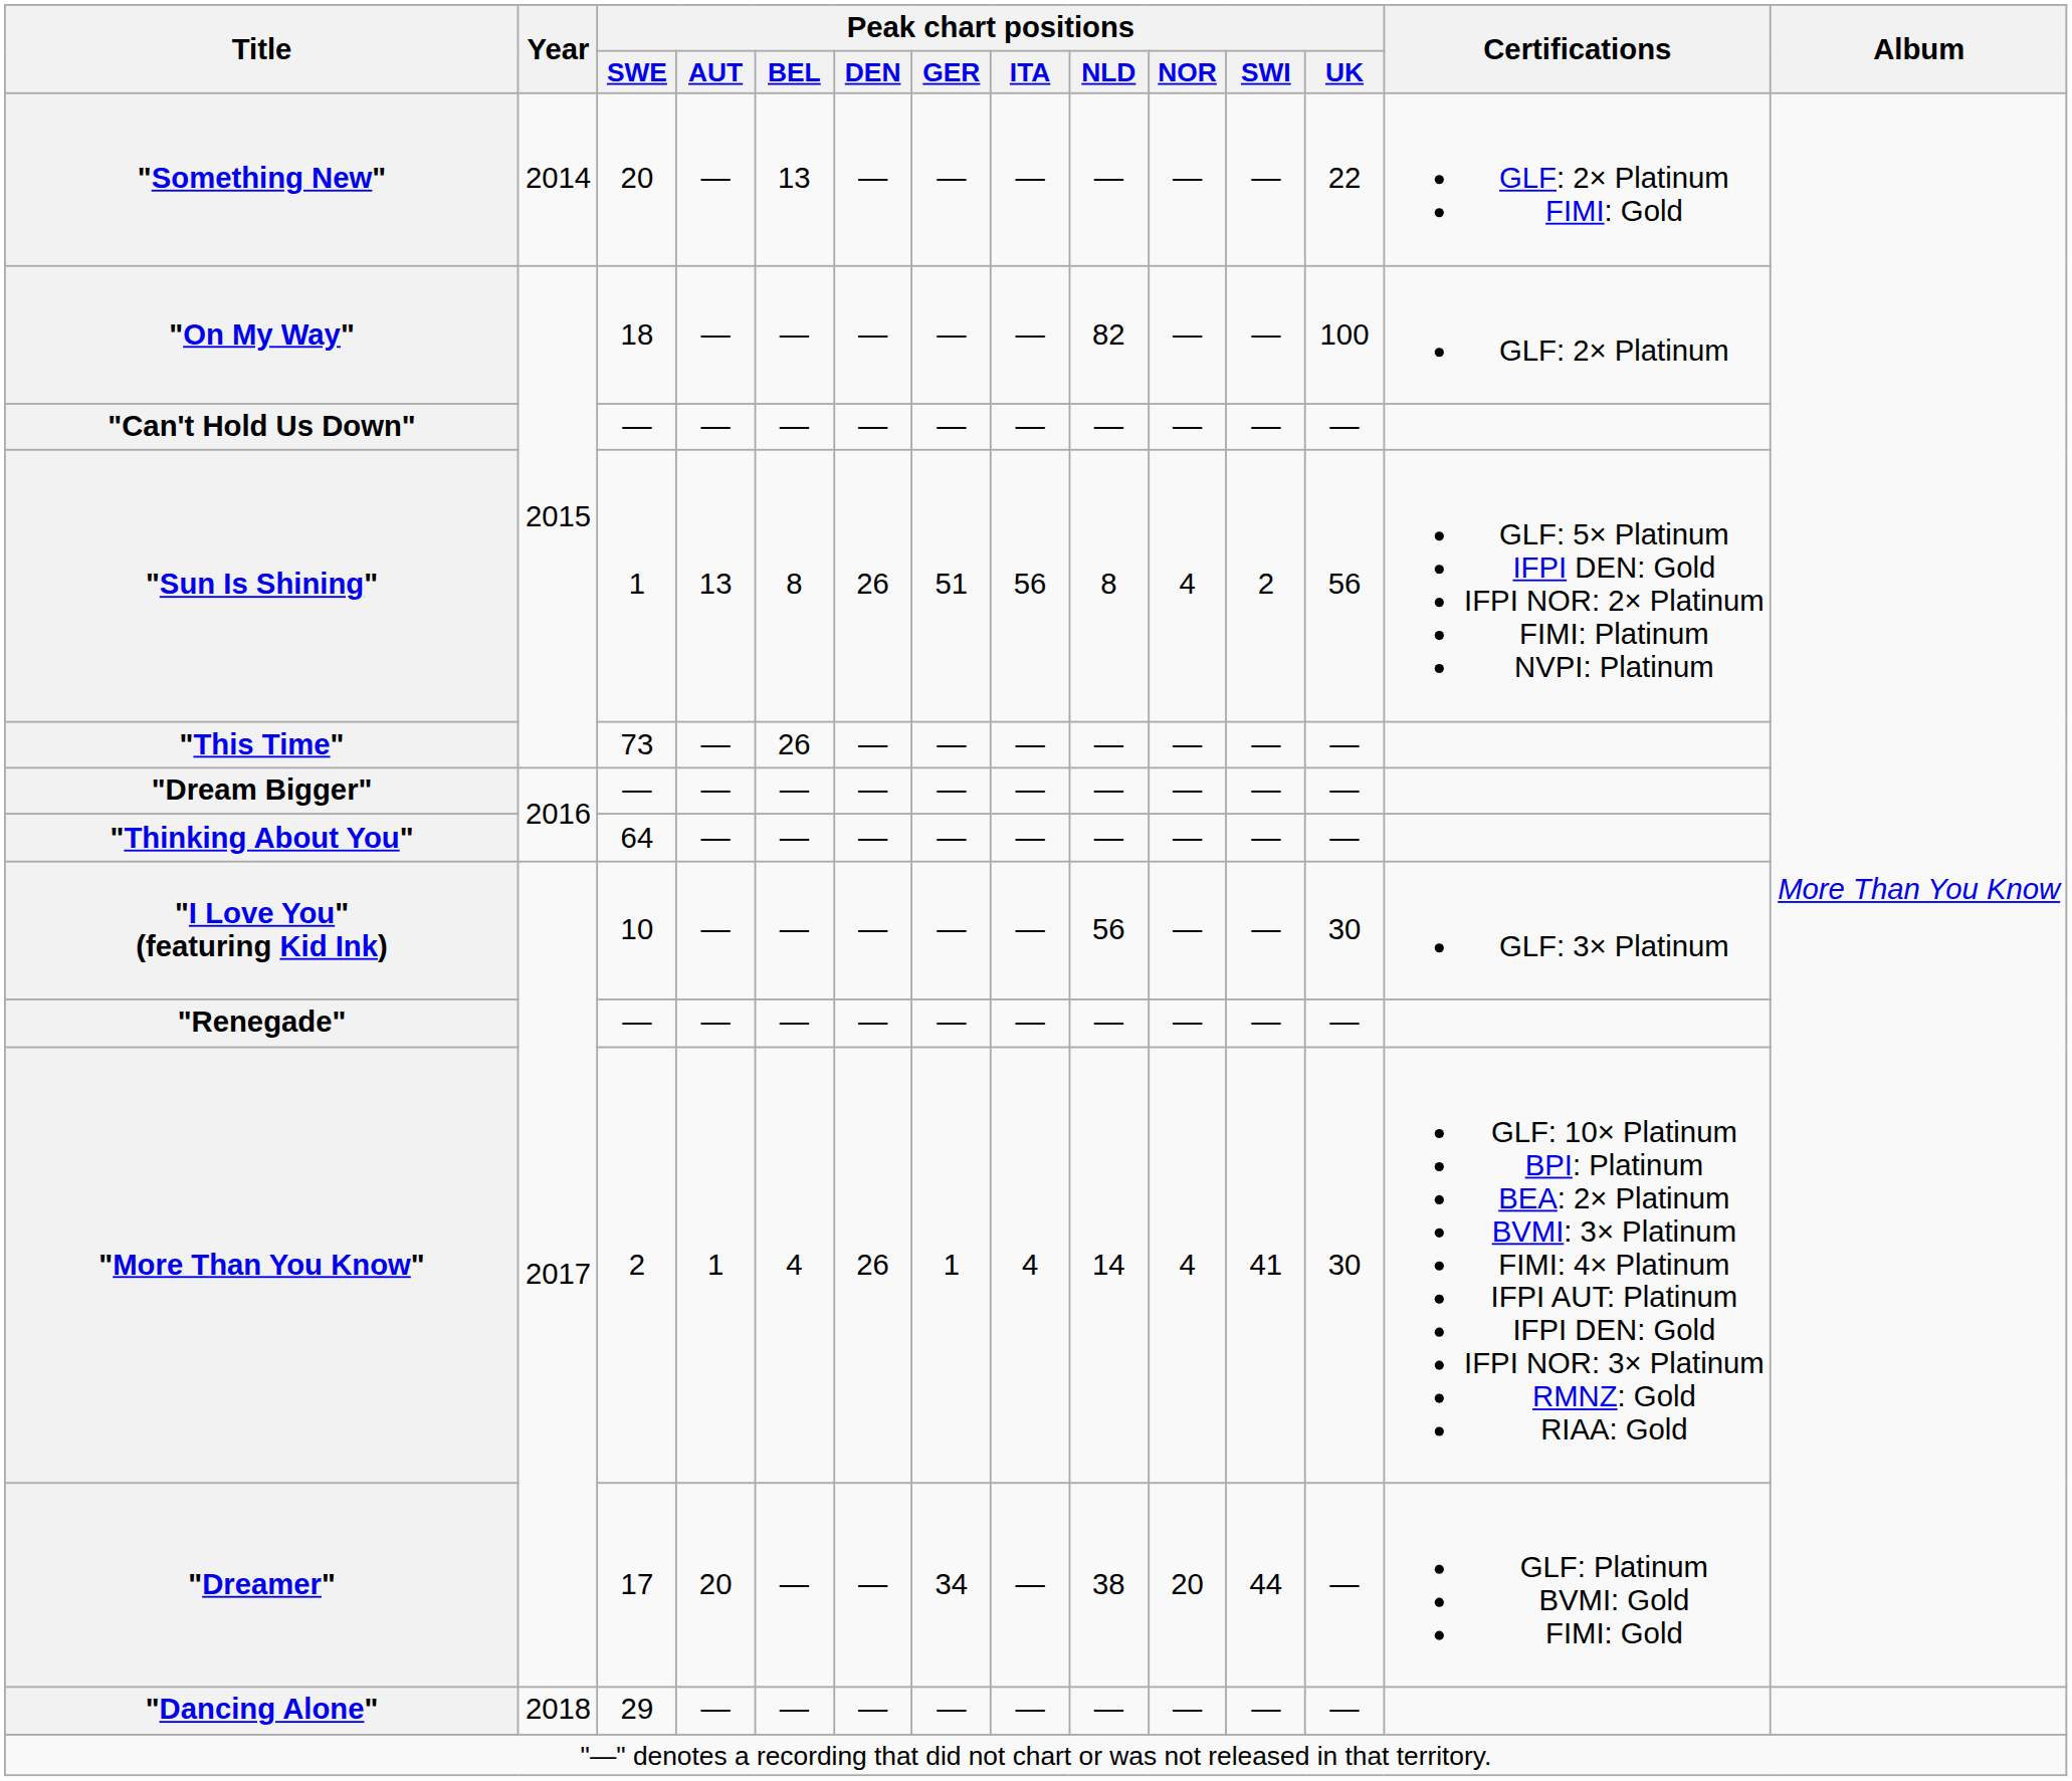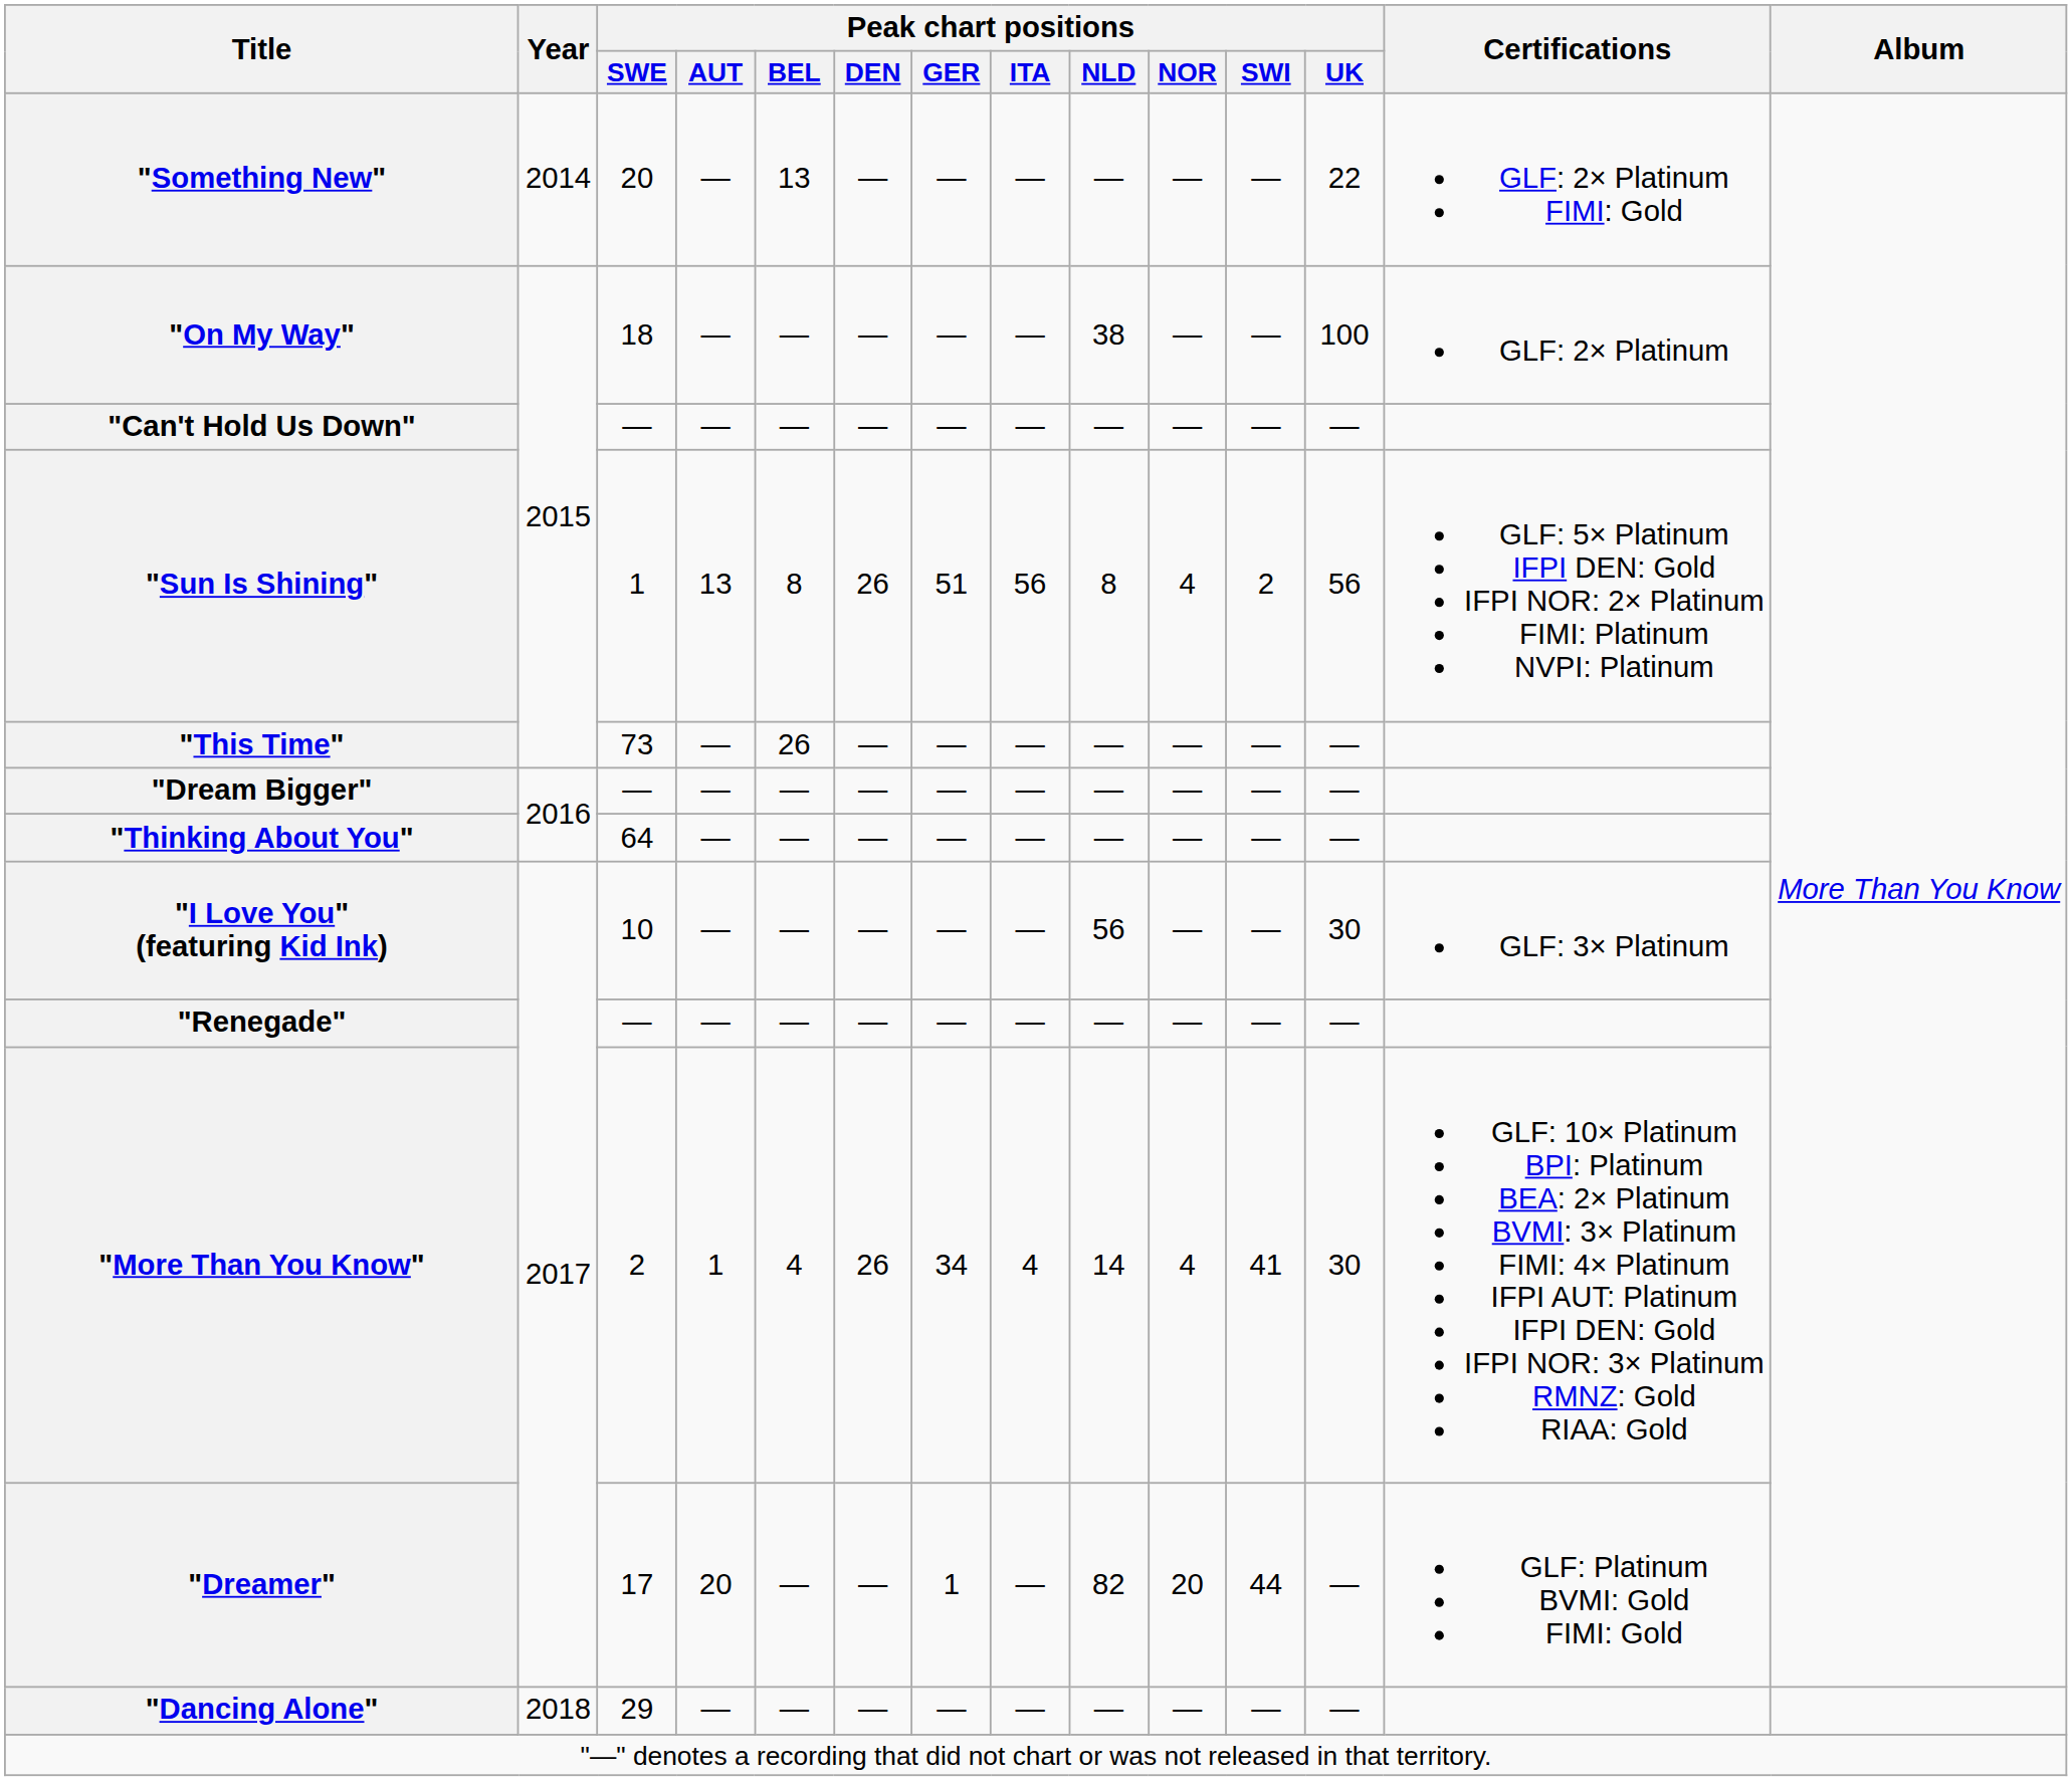 <table class="wikitable plainrowheaders" style="text-align:center;" border="1">
 <tr>
 <th scope="col" rowspan="2" style="width:17em;">Title</th>
 <th scope="col" rowspan="2" style="width:1em;">Year</th>
 <th scope="col" colspan="10">Peak chart positions</th>
 <th scope="col" rowspan="2">Certifications</th>
 <th scope="col" rowspan="2">Album</th>
 </tr>
 <tr>
 <th scope="col" style="width:2.5em;font-size:90%;"><a href='#'>SWE</a><br></th>
 <th scope="col" style="width:2.5em;font-size:90%;"><a href='#'>AUT</a><br></th>
 <th scope="col" style="width:2.5em;font-size:90%;"><a href='#'>BEL</a><br></th>
 <th scope="col" style="width:2.5em;font-size:90%;"><a href='#'>DEN</a><br></th>
 <th scope="col" style="width:2.5em;font-size:90%;"><a href='#'>GER</a><br></th>
 <th scope="col" style="width:2.5em;font-size:90%;"><a href='#'>ITA</a><br></th>
 <th scope="col" style="width:2.5em;font-size:90%;"><a href='#'>NLD</a><br></th>
 <th scope="col" style="width:2.5em;font-size:90%;"><a href='#'>NOR</a><br></th>
 <th scope="col" style="width:2.5em;font-size:90%;"><a href='#'>SWI</a><br></th>
 <th scope="col" style="width:2.5em;font-size:90%;"><a href='#'>UK</a><br></th>
 </tr>
 <tr>
 <th scope="row">"<a href='#'>Something New</a>"</th>
 <td>2014</td>
 <td>20</td>
 <td>—</td>
 <td>13</td>
 <td>—</td>
 <td>—</td>
 <td>—</td>
 <td>—</td>
 <td>—</td>
 <td>—</td>
 <td>22</td>
 <td><br><ul><li><a href='#'>GLF</a>: 2× Platinum</li><li><a href='#'>FIMI</a>: Gold</li></ul></td>
 <td rowspan="11"><em><a href='#'>More Than You Know</a></em></td>
 </tr>
 <tr>
 <th scope="row">"<a href='#'>On My Way</a>"</th>
 <td rowspan="4">2015</td>
 <td>18</td>
 <td>—</td>
 <td>—</td>
 <td>—</td>
 <td>—</td>
 <td>—</td>
-<td>82</td>
+<td>38</td>
 <td>—</td>
 <td>—</td>
 <td>100</td>
 <td><br><ul><li>GLF: 2× Platinum</li></ul></td>
 </tr>
 <tr>
 <th scope="row">"Can't Hold Us Down"</th>
 <td>—</td>
 <td>—</td>
 <td>—</td>
 <td>—</td>
 <td>—</td>
 <td>—</td>
 <td>—</td>
 <td>—</td>
 <td>—</td>
 <td>—</td>
 <td></td>
 </tr>
 <tr>
 <th scope="row">"<a href='#'>Sun Is Shining</a>"</th>
 <td>1</td>
 <td>13</td>
 <td>8</td>
 <td>26</td>
 <td>51</td>
 <td>56</td>
 <td>8</td>
 <td>4</td>
 <td>2</td>
 <td>56</td>
 <td><br><ul><li>GLF: 5× Platinum</li><li><a href='#'>IFPI</a> DEN: Gold</li><li>IFPI NOR: 2× Platinum</li><li>FIMI: Platinum</li><li>NVPI: Platinum</li></ul></td>
 </tr>
 <tr>
 <th scope="row">"<a href='#'>This Time</a>"</th>
 <td>73</td>
 <td>—</td>
 <td>26</td>
 <td>—</td>
 <td>—</td>
 <td>—</td>
 <td>—</td>
 <td>—</td>
 <td>—</td>
 <td>—</td>
 <td></td>
 </tr>
 <tr>
 <th scope="row">"Dream Bigger"</th>
 <td rowspan="2">2016</td>
 <td>—</td>
 <td>—</td>
 <td>—</td>
 <td>—</td>
 <td>—</td>
 <td>—</td>
 <td>—</td>
 <td>—</td>
 <td>—</td>
 <td>—</td>
 <td></td>
 </tr>
 <tr>
 <th scope="row">"<a href='#'>Thinking About You</a>"</th>
 <td>64</td>
 <td>—</td>
 <td>—</td>
 <td>—</td>
 <td>—</td>
 <td>—</td>
 <td>—</td>
 <td>—</td>
 <td>—</td>
 <td>—</td>
 <td></td>
 </tr>
 <tr>
 <th scope="row">"<a href='#'>I Love You</a>"<br><span>(featuring <a href='#'>Kid Ink</a>)</span></th>
 <td rowspan="4">2017</td>
 <td>10</td>
 <td>—</td>
 <td>—</td>
 <td>—</td>
 <td>—</td>
 <td>—</td>
 <td>56</td>
 <td>—</td>
 <td>—</td>
 <td>30</td>
 <td><br><ul><li>GLF: 3× Platinum</li></ul></td>
 </tr>
 <tr>
 <th scope="row">"Renegade"</th>
 <td>—</td>
 <td>—</td>
 <td>—</td>
 <td>—</td>
 <td>—</td>
 <td>—</td>
 <td>—</td>
 <td>—</td>
 <td>—</td>
 <td>—</td>
 <td></td>
 </tr>
 <tr>
 <th scope="row">"<a href='#'>More Than You Know</a>"</th>
 <td>2</td>
 <td>1</td>
 <td>4</td>
 <td>26</td>
-<td>1</td>
+<td>34</td>
 <td>4<br></td>
 <td>14</td>
 <td>4</td>
 <td>41</td>
 <td>30</td>
 <td><br><ul><li>GLF: 10× Platinum</li><li><a href='#'>BPI</a>: Platinum</li><li><a href='#'>BEA</a>: 2× Platinum</li><li><a href='#'>BVMI</a>: 3× Platinum</li><li>FIMI: 4× Platinum</li><li>IFPI AUT: Platinum</li><li>IFPI DEN: Gold</li><li>IFPI NOR: 3× Platinum</li><li><a href='#'>RMNZ</a>: Gold</li><li>RIAA: Gold</li></ul></td>
 </tr>
 <tr>
 <th scope="row">"<a href='#'>Dreamer</a>"<br></th>
 <td>17</td>
 <td>20</td>
 <td>—</td>
 <td>—</td>
-<td>34</td>
+<td>1</td>
 <td>—</td>
-<td>38</td>
+<td>82</td>
 <td>20<br></td>
 <td>44</td>
 <td>—</td>
 <td><br><ul><li>GLF: Platinum</li><li>BVMI: Gold</li><li>FIMI: Gold</li></ul></td>
 </tr>
 <tr>
 <th scope="row">"<a href='#'>Dancing Alone</a>"</th>
 <td>2018</td>
 <td>29<br></td>
 <td>—</td>
 <td>—</td>
 <td>—</td>
 <td>—</td>
 <td>—</td>
 <td>—</td>
 <td>—</td>
 <td>—</td>
 <td>—</td>
 <td></td>
 <td></td>
 </tr>
 <tr>
 <td colspan="14" style="font-size:90%">"—" denotes a recording that did not chart or was not released in that territory.</td>
 </tr>
 </table>
